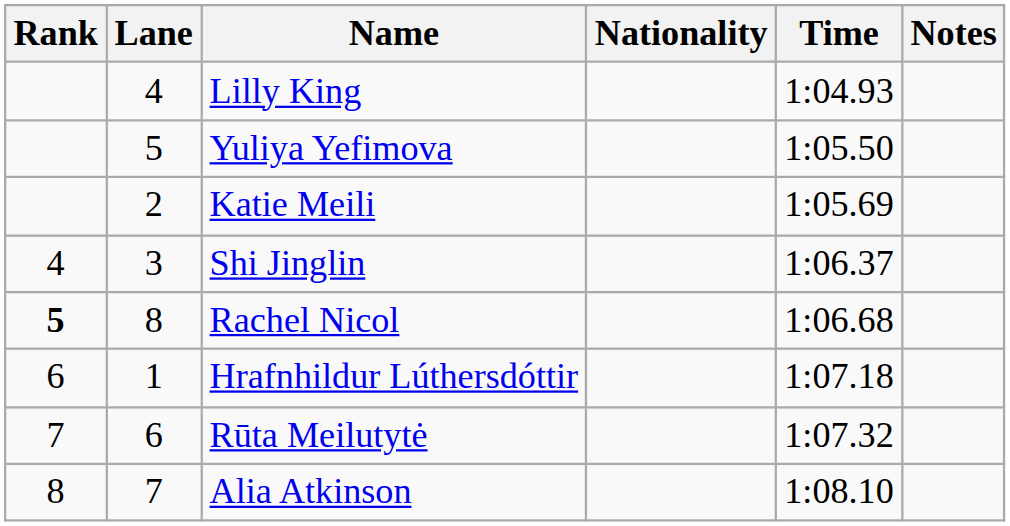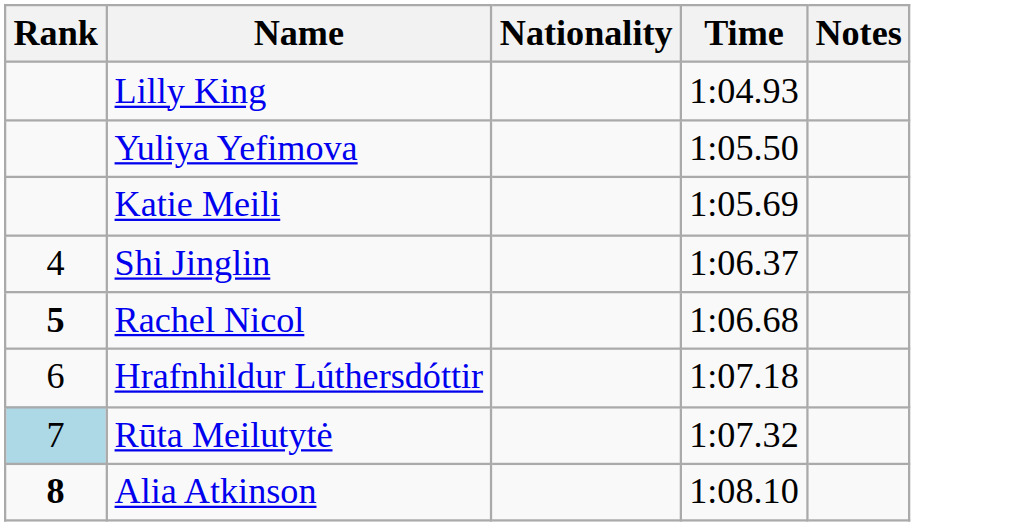 <table class="wikitable sortable" style="text-align:center">
 <tr>
 <th>Rank</th>
-<th>Lane</th>
 <th>Name</th>
 <th>Nationality</th>
 <th>Time</th>
 <th>Notes</th>
 </tr>
 <tr>
 <td></td>
-<td>4</td>
 <td align=left><a href='#'>Lilly King</a></td>
 <td align=left></td>
 <td>1:04.93</td>
 <td></td>
 </tr>
 <tr>
 <td></td>
-<td>5</td>
 <td align=left><a href='#'>Yuliya Yefimova</a></td>
 <td align=left></td>
 <td>1:05.50</td>
 <td></td>
 </tr>
 <tr>
 <td></td>
-<td>2</td>
 <td align=left><a href='#'>Katie Meili</a></td>
 <td align=left></td>
 <td>1:05.69</td>
 <td></td>
 </tr>
 <tr>
 <td>4</td>
-<td>3</td>
 <td align=left><a href='#'>Shi Jinglin</a></td>
 <td align=left></td>
 <td>1:06.37</td>
 <td></td>
 </tr>
 <tr>
 <td><strong>5</strong></td>
-<td>8</td>
 <td align=left><a href='#'>Rachel Nicol</a></td>
 <td align=left></td>
 <td>1:06.68</td>
 <td></td>
 </tr>
 <tr>
 <td>6</td>
-<td>1</td>
 <td align=left><a href='#'>Hrafnhildur Lúthersdóttir</a></td>
 <td align=left></td>
 <td>1:07.18</td>
 <td></td>
 </tr>
 <tr>
-<td>7</td>
-<td>6</td>
+<td style="background: lightblue;">7</td>
 <td align=left><a href='#'>Rūta Meilutytė</a></td>
 <td align=left></td>
 <td>1:07.32</td>
 <td></td>
 </tr>
 <tr>
-<td>8</td>
-<td>7</td>
+<td><strong>8</strong></td>
 <td align=left><a href='#'>Alia Atkinson</a></td>
 <td align=left></td>
 <td>1:08.10</td>
 <td></td>
 </tr>
 </table>
